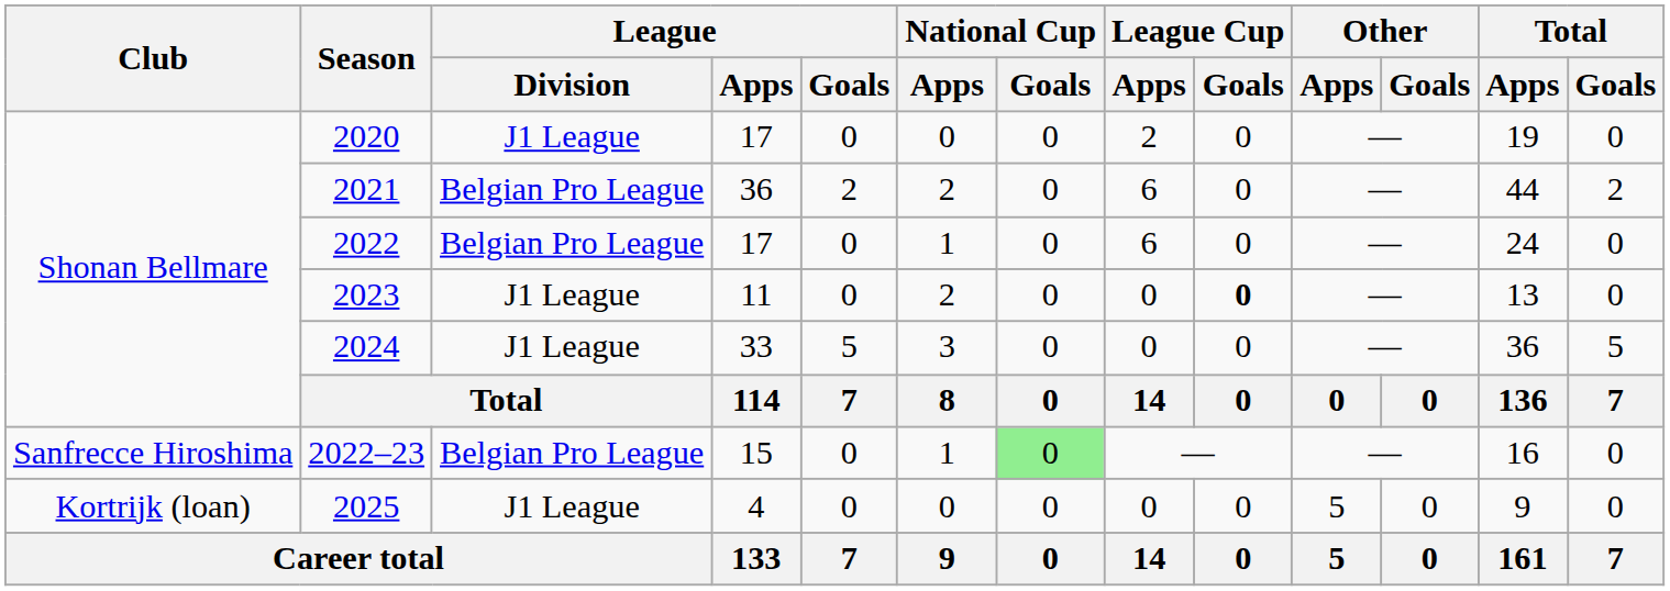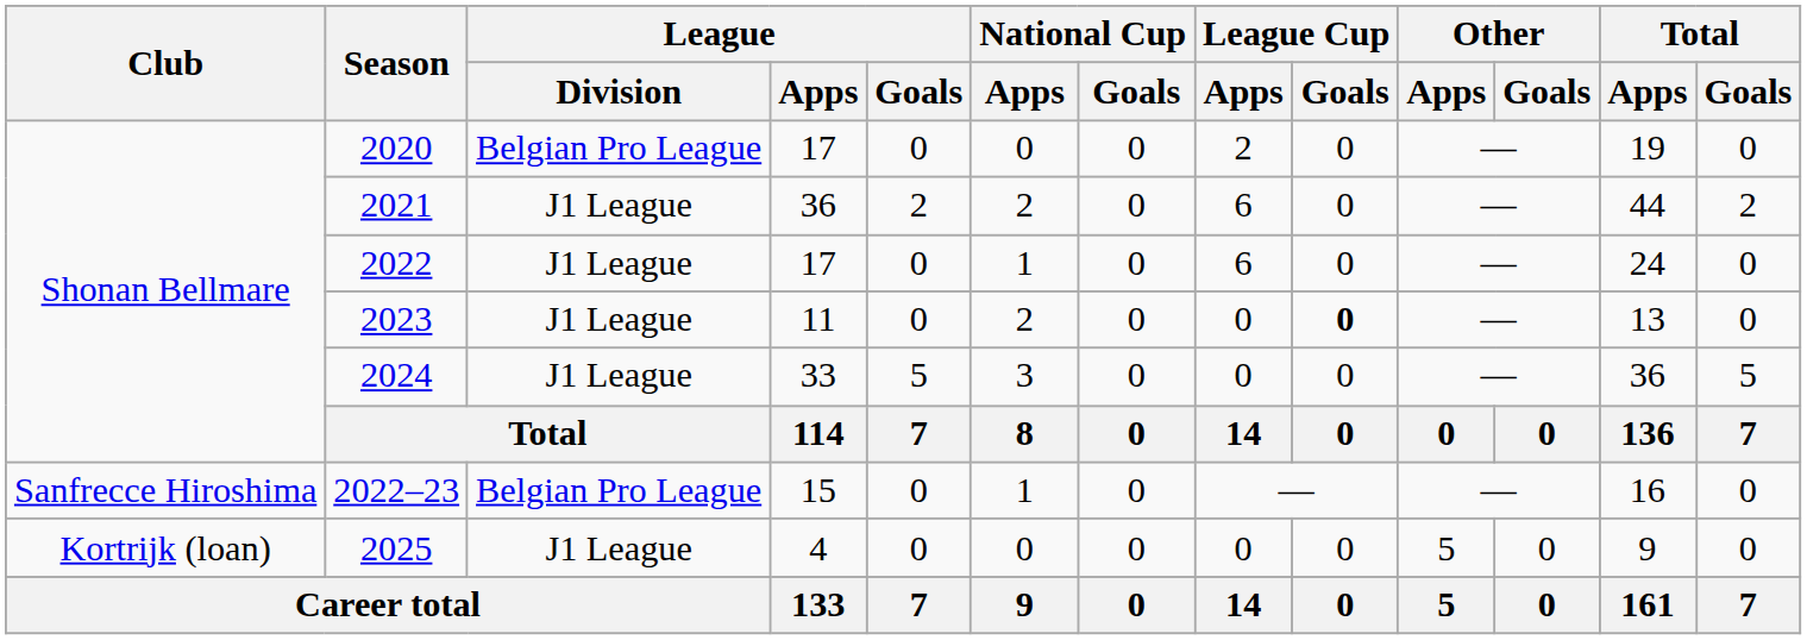 <table class="wikitable" style="text-align:center">
 <tr>
 <th rowspan="2">Club</th>
 <th rowspan="2">Season</th>
 <th colspan="3">League</th>
 <th colspan="2">National Cup</th>
 <th colspan="2">League Cup</th>
 <th colspan="2">Other</th>
 <th colspan="2">Total</th>
 </tr>
 <tr>
 <th>Division</th>
 <th>Apps</th>
 <th>Goals</th>
 <th>Apps</th>
 <th>Goals</th>
 <th>Apps</th>
 <th>Goals</th>
 <th>Apps</th>
 <th>Goals</th>
 <th>Apps</th>
 <th>Goals</th>
 </tr>
 <tr>
 <td rowspan="6"><a href='#'>Shonan Bellmare</a></td>
 <td><a href='#'>2020</a></td>
-<td><a href='#'>J1 League</a></td>
+<td><a href='#'>Belgian Pro League</a></td>
 <td>17</td>
 <td>0</td>
 <td>0</td>
 <td>0</td>
 <td>2</td>
 <td>0</td>
 <td colspan="2">—</td>
 <td>19</td>
 <td>0</td>
 </tr>
 <tr>
 <td><a href='#'>2021</a></td>
-<td><a href='#'>Belgian Pro League</a></td>
+<td>J1 League</td>
 <td>36</td>
 <td>2</td>
 <td>2</td>
 <td>0</td>
 <td>6</td>
 <td>0</td>
 <td colspan="2">—</td>
 <td>44</td>
 <td>2</td>
 </tr>
 <tr>
 <td><a href='#'>2022</a></td>
-<td><a href='#'>Belgian Pro League</a></td>
+<td>J1 League</td>
 <td>17</td>
 <td>0</td>
 <td>1</td>
 <td>0</td>
 <td>6</td>
 <td>0</td>
 <td colspan="2">—</td>
 <td>24</td>
 <td>0</td>
 </tr>
 <tr>
 <td><a href='#'>2023</a></td>
 <td>J1 League</td>
 <td>11</td>
 <td>0</td>
 <td>2</td>
 <td>0</td>
 <td>0</td>
 <td><strong>0</strong></td>
 <td colspan="2">—</td>
 <td>13</td>
 <td>0</td>
 </tr>
 <tr>
 <td><a href='#'>2024</a></td>
 <td>J1 League</td>
 <td>33</td>
 <td>5</td>
 <td>3</td>
 <td>0</td>
 <td>0</td>
 <td>0</td>
 <td colspan="2">—</td>
 <td>36</td>
 <td>5</td>
 </tr>
 <tr>
 <th colspan="2">Total</th>
 <th>114</th>
 <th>7</th>
 <th>8</th>
 <th>0</th>
 <th>14</th>
 <th>0</th>
 <th>0</th>
 <th>0</th>
 <th>136</th>
 <th>7</th>
 </tr>
 <tr>
 <td><a href='#'>Sanfrecce Hiroshima</a></td>
 <td><a href='#'>2022–23</a></td>
 <td><a href='#'>Belgian Pro League</a></td>
 <td>15</td>
 <td>0</td>
 <td>1</td>
-<td style="background: lightgreen;">0</td>
+<td>0</td>
 <td colspan="2">—</td>
 <td colspan="2">—</td>
 <td>16</td>
 <td>0</td>
 </tr>
 <tr>
 <td><a href='#'>Kortrijk</a> (loan)</td>
 <td><a href='#'>2025</a></td>
 <td>J1 League</td>
 <td>4</td>
 <td>0</td>
 <td>0</td>
 <td>0</td>
 <td>0</td>
 <td>0</td>
 <td>5</td>
 <td>0</td>
 <td>9</td>
 <td>0</td>
 </tr>
 <tr>
 <th colspan="3">Career total</th>
 <th>133</th>
 <th>7</th>
 <th>9</th>
 <th>0</th>
 <th>14</th>
 <th>0</th>
 <th>5</th>
 <th>0</th>
 <th>161</th>
 <th>7</th>
 </tr>
 </table>
